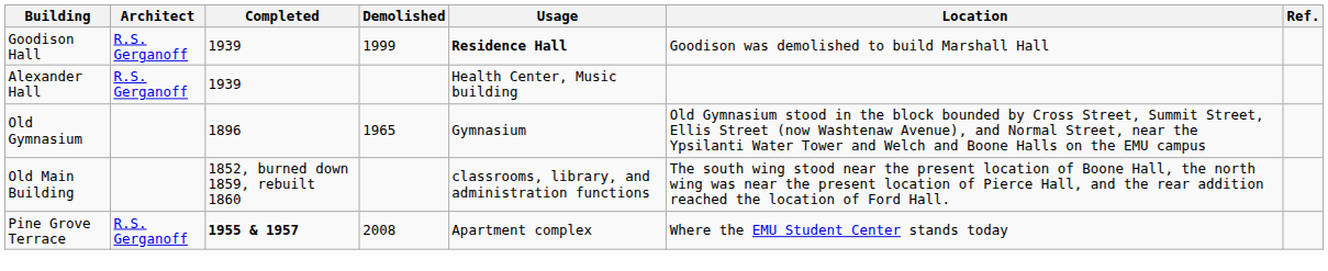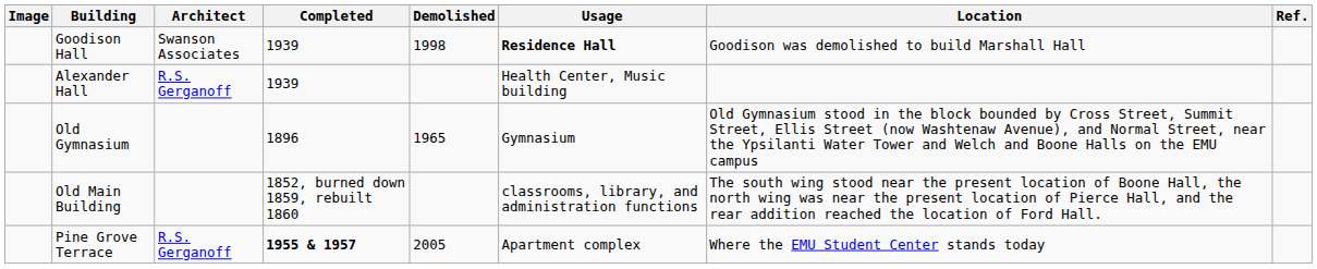 <table class="wikitable sortable">
 <tr>
+<th class="unsortable">Image</th>
 <th>Building</th>
 <th>Architect</th>
 <th>Completed</th>
 <th>Demolished</th>
 <th>Usage</th>
 <th>Location</th>
 <th>Ref.</th>
 </tr>
 <tr>
+<td></td>
 <td>Goodison Hall</td>
-<td><a href='#'>R.S. Gerganoff</a></td>
+<td>Swanson Associates</td>
 <td>1939</td>
-<td>1999</td>
+<td>1998</td>
 <td><strong>Residence Hall</strong></td>
 <td>Goodison was demolished to build Marshall Hall</td>
 <td></td>
 </tr>
 <tr>
+<td></td>
 <td>Alexander Hall</td>
 <td><a href='#'>R.S. Gerganoff</a></td>
 <td>1939</td>
 <td></td>
 <td>Health Center, Music building</td>
 <td></td>
 <td></td>
 </tr>
 <tr>
+<td></td>
 <td>Old Gymnasium</td>
 <td></td>
 <td>1896</td>
 <td>1965</td>
 <td>Gymnasium</td>
 <td>Old Gymnasium stood in the block bounded by Cross Street, Summit Street, Ellis Street (now Washtenaw Avenue), and Normal Street, near the Ypsilanti Water Tower and Welch and Boone Halls on the EMU campus</td>
 <td></td>
 </tr>
 <tr>
+<td></td>
 <td>Old Main Building</td>
 <td></td>
 <td>1852, burned down 1859, rebuilt 1860</td>
 <td></td>
 <td>classrooms, library, and administration functions</td>
 <td>The south wing stood near the present location of Boone Hall, the north wing was near the present location of Pierce Hall, and the rear addition reached the location of Ford Hall.</td>
 <td></td>
 </tr>
 <tr>
+<td></td>
 <td>Pine Grove Terrace</td>
 <td><a href='#'>R.S. Gerganoff</a></td>
 <td><strong>1955 & 1957</strong></td>
-<td>2008</td>
+<td>2005</td>
 <td>Apartment complex</td>
 <td>Where the <a href='#'>EMU Student Center</a> stands today</td>
 <td></td>
 </tr>
 </table>
